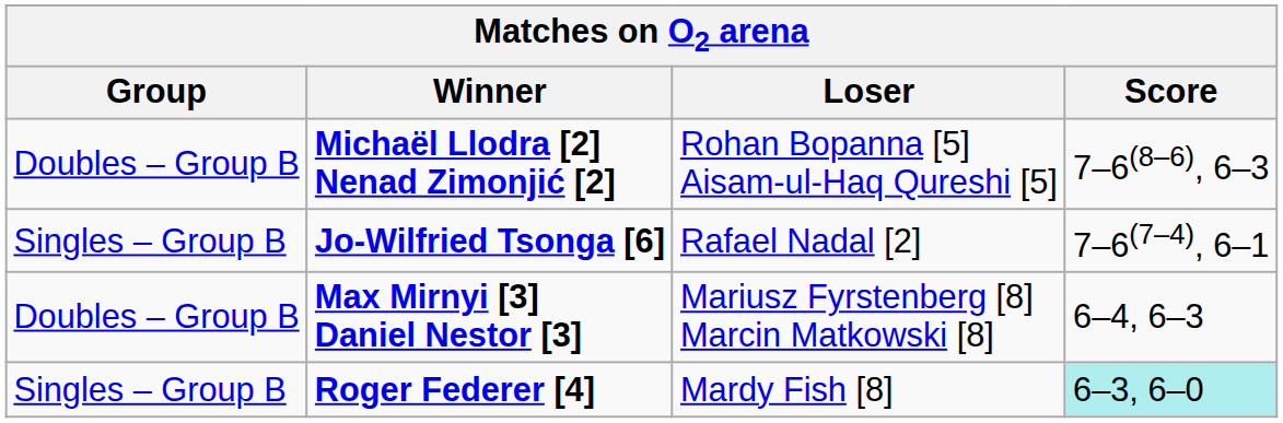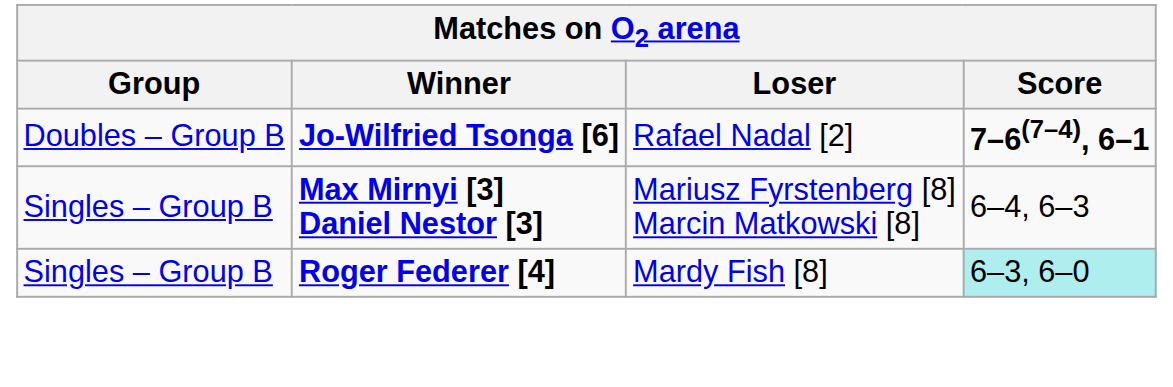 <table class="wikitable collapsible uncollapsed" border=1 style="margin:1em auto;">
 <tr>
 <th colspan=4><strong>Matches on <a href='#'>O<sub>2</sub> arena</a></strong></th>
 </tr>
 <tr>
 <th>Group</th>
 <th>Winner</th>
 <th>Loser</th>
 <th>Score</th>
 </tr>
 <tr>
 <td><a href='#'>Doubles – Group B</a></td>
-<td><strong> <a href='#'>Michaël Llodra</a> [2] <br>  <a href='#'>Nenad Zimonjić</a> [2]</strong></td>
-<td> <a href='#'>Rohan Bopanna</a> [5] <br>  <a href='#'>Aisam-ul-Haq Qureshi</a> [5]</td>
-<td>7–6<sup>(8–6)</sup>, 6–3</td>
+<td><strong> <a href='#'>Jo-Wilfried Tsonga</a> [6]</strong></td>
+<td> <a href='#'>Rafael Nadal</a> [2]</td>
+<td><strong>7–6<sup>(7–4)</sup>, 6–1</strong></td>
 </tr>
 <tr>
 <td><a href='#'>Singles – Group B</a></td>
-<td><strong> <a href='#'>Jo-Wilfried Tsonga</a> [6]</strong></td>
-<td> <a href='#'>Rafael Nadal</a> [2]</td>
-<td>7–6<sup>(7–4)</sup>, 6–1</td>
-</tr>
-<tr>
-<td><a href='#'>Doubles – Group B</a></td>
 <td><strong> <a href='#'>Max Mirnyi</a> [3] <br>  <a href='#'>Daniel Nestor</a> [3]</strong></td>
 <td> <a href='#'>Mariusz Fyrstenberg</a> [8] <br>  <a href='#'>Marcin Matkowski</a> [8]</td>
 <td>6–4, 6–3</td>
 </tr>
 <tr>
 <td><a href='#'>Singles – Group B</a></td>
 <td><strong> <a href='#'>Roger Federer</a> [4]</strong></td>
 <td> <a href='#'>Mardy Fish</a> [8]</td>
 <td style="background: paleturquoise;">6–3, 6–0</td>
 </tr>
 </table>
